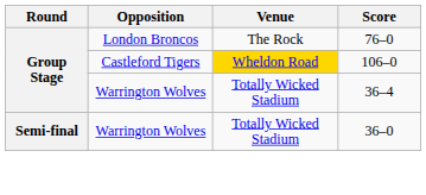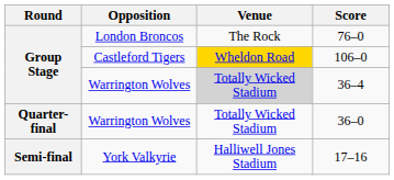 <table class="wikitable plainrowheaders" style="text-align:center; width: 75%;">
 <tr>
 <th scope="col" style="width:20%">Round</th>
 <th scope="col" style="width:30%">Opposition</th>
 <th scope="col" style="width:30%">Venue</th>
 <th scope="col" style="width:20%">Score</th>
 </tr>
 <tr>
 <th rowspan="3">Group Stage</th>
 <td> <a href='#'>London Broncos</a></td>
 <td>The Rock</td>
 <td>76–0</td>
 </tr>
 <tr>
 <td> <a href='#'>Castleford Tigers</a></td>
 <td style="background: gold;"><a href='#'>Wheldon Road</a></td>
 <td>106–0</td>
 </tr>
 <tr>
 <td> <a href='#'>Warrington Wolves</a></td>
-<td><a href='#'>Totally Wicked Stadium</a></td>
+<td style="background: lightgrey;"><a href='#'>Totally Wicked Stadium</a></td>
 <td>36–4</td>
 </tr>
 <tr>
-<th>Semi-final</th>
+<th>Quarter-final</th>
 <td> <a href='#'>Warrington Wolves</a></td>
 <td><a href='#'>Totally Wicked Stadium</a></td>
 <td>36–0</td>
 </tr>
+<tr>
+<th>Semi-final</th>
+<td> <a href='#'>York Valkyrie</a></td>
+<td><a href='#'>Halliwell Jones Stadium</a></td>
+<td>17–16</td>
+</tr>
 </table>
